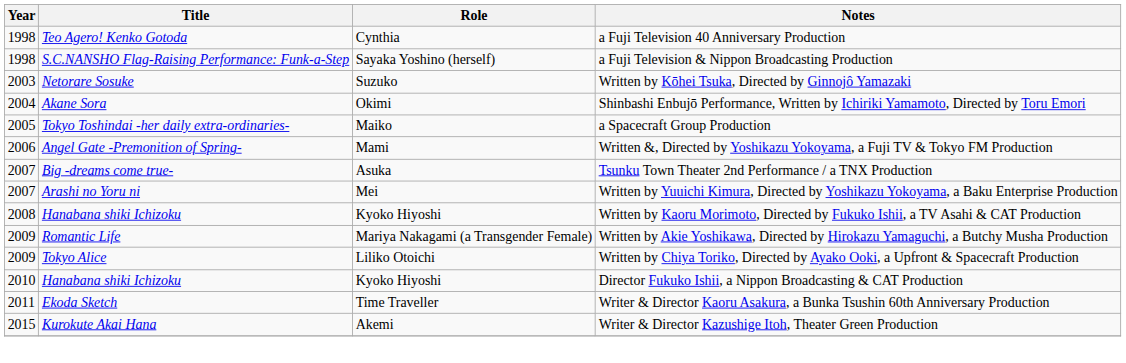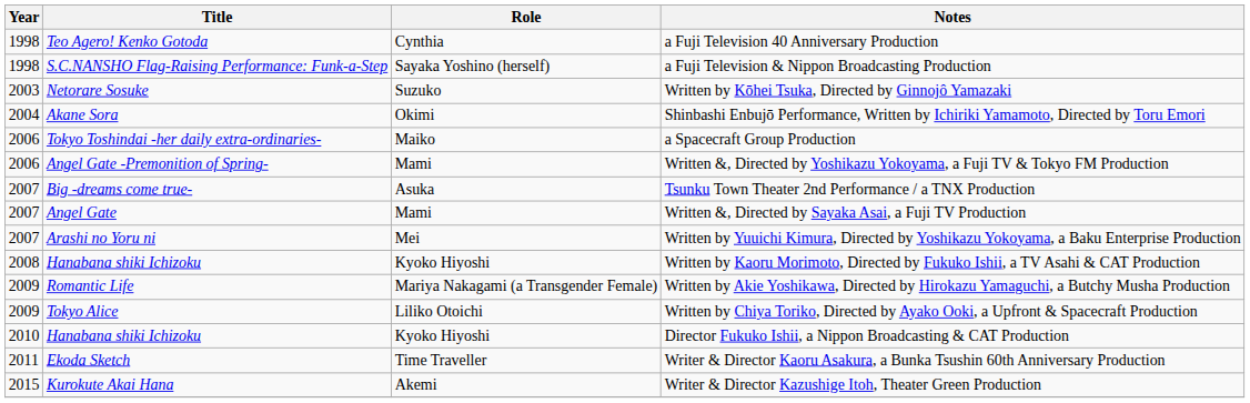 <table class="wikitable sortable">
 <tr>
 <th>Year</th>
 <th>Title</th>
 <th>Role</th>
 <th>Notes</th>
 </tr>
 <tr>
 <td>1998</td>
 <td><em><a href='#'>Teo Agero! Kenko Gotoda</a></em></td>
 <td>Cynthia</td>
 <td>a Fuji Television 40 Anniversary Production</td>
 </tr>
 <tr>
 <td>1998</td>
 <td><em><a href='#'>S.C.NANSHO Flag-Raising Performance: Funk-a-Step</a></em></td>
 <td>Sayaka Yoshino (herself)</td>
 <td>a Fuji Television & Nippon Broadcasting Production</td>
 </tr>
 <tr>
 <td>2003</td>
 <td><em><a href='#'>Netorare Sosuke</a></em></td>
 <td>Suzuko</td>
 <td>Written by <a href='#'>Kōhei Tsuka</a>, Directed by <a href='#'>Ginnojô Yamazaki</a></td>
 </tr>
 <tr>
 <td>2004</td>
 <td><em><a href='#'>Akane Sora</a></em></td>
 <td>Okimi</td>
 <td>Shinbashi Enbujō Performance, Written by <a href='#'>Ichiriki Yamamoto</a>, Directed by <a href='#'>Toru Emori</a></td>
 </tr>
 <tr>
-<td>2005</td>
+<td>2006</td>
 <td><em><a href='#'>Tokyo Toshindai -her daily extra-ordinaries- </a></em></td>
 <td>Maiko</td>
 <td>a Spacecraft Group Production</td>
 </tr>
 <tr>
 <td>2006</td>
 <td><em><a href='#'>Angel Gate -Premonition of Spring-</a></em></td>
 <td>Mami</td>
 <td>Written &, Directed by <a href='#'>Yoshikazu Yokoyama</a>, a Fuji TV & Tokyo FM Production</td>
 </tr>
 <tr>
 <td>2007</td>
 <td><em><a href='#'>Big -dreams come true-</a></em></td>
 <td>Asuka</td>
 <td><a href='#'>Tsunku</a> Town Theater 2nd Performance / a TNX Production</td>
+</tr>
+<tr>
+<td>2007</td>
+<td><em><a href='#'>Angel Gate</a></em></td>
+<td>Mami</td>
+<td>Written &, Directed by <a href='#'>Sayaka Asai</a>, a Fuji TV Production</td>
 </tr>
 <tr>
 <td>2007</td>
 <td><em><a href='#'>Arashi no Yoru ni</a></em></td>
 <td>Mei</td>
 <td>Written by <a href='#'>Yuuichi Kimura</a>, Directed by <a href='#'>Yoshikazu Yokoyama</a>, a Baku Enterprise Production</td>
 </tr>
 <tr>
 <td>2008</td>
 <td><em><a href='#'>Hanabana shiki Ichizoku</a></em></td>
 <td>Kyoko Hiyoshi</td>
 <td>Written by <a href='#'>Kaoru Morimoto</a>, Directed by <a href='#'>Fukuko Ishii</a>, a TV Asahi & CAT Production</td>
 </tr>
 <tr>
 <td>2009</td>
 <td><em><a href='#'>Romantic Life</a></em></td>
 <td>Mariya Nakagami (a Transgender Female)</td>
 <td>Written by <a href='#'>Akie Yoshikawa</a>,  Directed by <a href='#'>Hirokazu Yamaguchi</a>, a Butchy Musha Production</td>
 </tr>
 <tr>
 <td>2009</td>
 <td><em><a href='#'>Tokyo Alice</a></em></td>
 <td>Liliko Otoichi</td>
 <td>Written by <a href='#'>Chiya Toriko</a>, Directed by <a href='#'>Ayako Ooki</a>, a Upfront & Spacecraft Production</td>
 </tr>
 <tr>
 <td>2010</td>
 <td><em><a href='#'>Hanabana shiki Ichizoku</a></em></td>
 <td>Kyoko Hiyoshi</td>
 <td>Director <a href='#'>Fukuko Ishii</a>, a Nippon Broadcasting & CAT Production</td>
 </tr>
 <tr>
 <td>2011</td>
 <td><em><a href='#'>Ekoda Sketch</a></em></td>
 <td>Time Traveller</td>
 <td>Writer & Director <a href='#'>Kaoru Asakura</a>, a Bunka Tsushin 60th Anniversary Production</td>
 </tr>
 <tr>
 <td>2015</td>
 <td><em><a href='#'>Kurokute Akai Hana</a></em></td>
 <td>Akemi</td>
 <td>Writer & Director <a href='#'>Kazushige Itoh</a>, Theater Green Production</td>
 </tr>
 <tr>
 </tr>
 </table>
